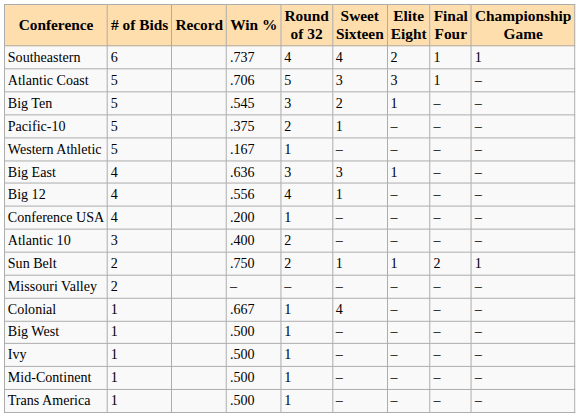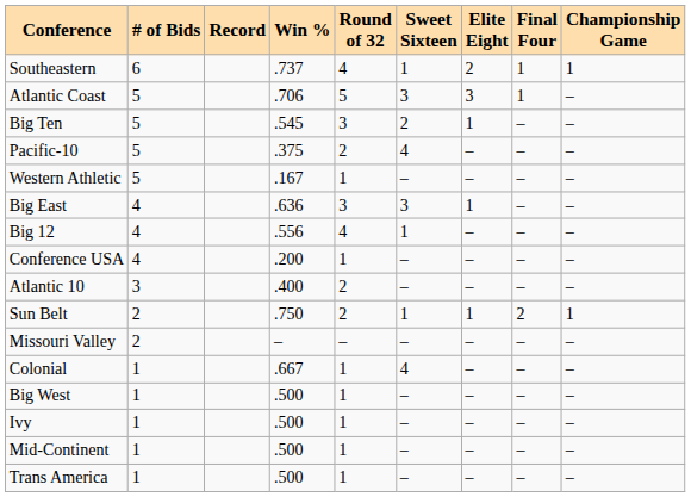 <table class="wikitable sortable">
 <tr>
 <th style="background-color:#FFDEAD;">Conference</th>
 <th style="background-color:#FFDEAD;"># of Bids</th>
 <th style="background-color:#FFDEAD;">Record</th>
 <th style="background-color:#FFDEAD;">Win %</th>
 <th style="background-color:#FFDEAD;">Round<br> of 32</th>
 <th style="background-color:#FFDEAD;">Sweet<br> Sixteen</th>
 <th style="background-color:#FFDEAD;">Elite<br> Eight</th>
 <th style="background-color:#FFDEAD;">Final<br> Four</th>
 <th style="background-color:#FFDEAD;">Championship<br> Game</th>
 </tr>
 <tr style="font-size:11pt"   valign="bottom">
 <td height="15">Southeastern</td>
 <td>6</td>
 <td></td>
 <td>.737</td>
 <td>4</td>
-<td>4</td>
+<td>1</td>
 <td>2</td>
 <td>1</td>
 <td>1</td>
 </tr>
 <tr style="font-size:11pt"  valign="bottom">
 <td height="15">Atlantic Coast</td>
 <td>5</td>
 <td></td>
 <td>.706</td>
 <td>5</td>
 <td>3</td>
 <td>3</td>
 <td>1</td>
 <td>–</td>
 </tr>
 <tr style="font-size:11pt"  valign="bottom">
 <td height="15">Big Ten</td>
 <td>5</td>
 <td></td>
 <td>.545</td>
 <td>3</td>
 <td>2</td>
 <td>1</td>
 <td>–</td>
 <td>–</td>
 </tr>
 <tr style="font-size:11pt"  valign="bottom">
 <td height="15">Pacific-10</td>
 <td>5</td>
 <td></td>
 <td>.375</td>
 <td>2</td>
-<td>1</td>
+<td>4</td>
 <td>–</td>
 <td>–</td>
 <td>–</td>
 </tr>
 <tr style="font-size:11pt"  valign="bottom">
 <td height="15">Western  Athletic</td>
 <td>5</td>
 <td></td>
 <td>.167</td>
 <td>1</td>
 <td>–</td>
 <td>–</td>
 <td>–</td>
 <td>–</td>
 </tr>
 <tr style="font-size:11pt"  valign="bottom">
 <td height="15">Big East</td>
 <td>4</td>
 <td></td>
 <td>.636</td>
 <td>3</td>
 <td>3</td>
 <td>1</td>
 <td>–</td>
 <td>–</td>
 </tr>
 <tr style="font-size:11pt"  valign="bottom">
 <td height="15">Big 12</td>
 <td>4</td>
 <td></td>
 <td>.556</td>
 <td>4</td>
 <td>1</td>
 <td>–</td>
 <td>–</td>
 <td>–</td>
 </tr>
 <tr style="font-size:11pt"  valign="bottom">
 <td height="15">Conference USA</td>
 <td>4</td>
 <td></td>
 <td>.200</td>
 <td>1</td>
 <td>–</td>
 <td>–</td>
 <td>–</td>
 <td>–</td>
 </tr>
 <tr style="font-size:11pt"  valign="bottom">
 <td height="15">Atlantic 10</td>
 <td>3</td>
 <td></td>
 <td>.400</td>
 <td>2</td>
 <td>–</td>
 <td>–</td>
 <td>–</td>
 <td>–</td>
 </tr>
 <tr style="font-size:11pt"  valign="bottom">
 <td height="15">Sun Belt</td>
 <td>2</td>
 <td></td>
 <td>.750</td>
 <td>2</td>
 <td>1</td>
 <td>1</td>
 <td>2</td>
 <td>1</td>
 </tr>
 <tr style="font-size:11pt"  valign="bottom">
 <td height="15">Missouri Valley</td>
 <td>2</td>
 <td></td>
 <td>–</td>
 <td>–</td>
 <td>–</td>
 <td>–</td>
 <td>–</td>
 <td>–</td>
 </tr>
 <tr style="font-size:11pt"  valign="bottom">
 <td height="15">Colonial</td>
 <td>1</td>
 <td></td>
 <td>.667</td>
 <td>1</td>
 <td>4</td>
 <td>–</td>
 <td>–</td>
 <td>–</td>
 </tr>
 <tr style="font-size:11pt"  valign="bottom">
 <td height="15">Big West</td>
 <td>1</td>
 <td></td>
 <td>.500</td>
 <td>1</td>
 <td>–</td>
 <td>–</td>
 <td>–</td>
 <td>–</td>
 </tr>
 <tr style="font-size:11pt"  valign="bottom">
 <td height="15">Ivy</td>
 <td>1</td>
 <td></td>
 <td>.500</td>
 <td>1</td>
 <td>–</td>
 <td>–</td>
 <td>–</td>
 <td>–</td>
 </tr>
 <tr style="font-size:11pt"  valign="bottom">
 <td height="15">Mid-Continent</td>
 <td>1</td>
 <td></td>
 <td>.500</td>
 <td>1</td>
 <td>–</td>
 <td>–</td>
 <td>–</td>
 <td>–</td>
 </tr>
 <tr style="font-size:11pt"  valign="bottom">
 <td height="15">Trans America</td>
 <td>1</td>
 <td></td>
 <td>.500</td>
 <td>1</td>
 <td>–</td>
 <td>–</td>
 <td>–</td>
 <td>–</td>
 </tr>
 </table>
